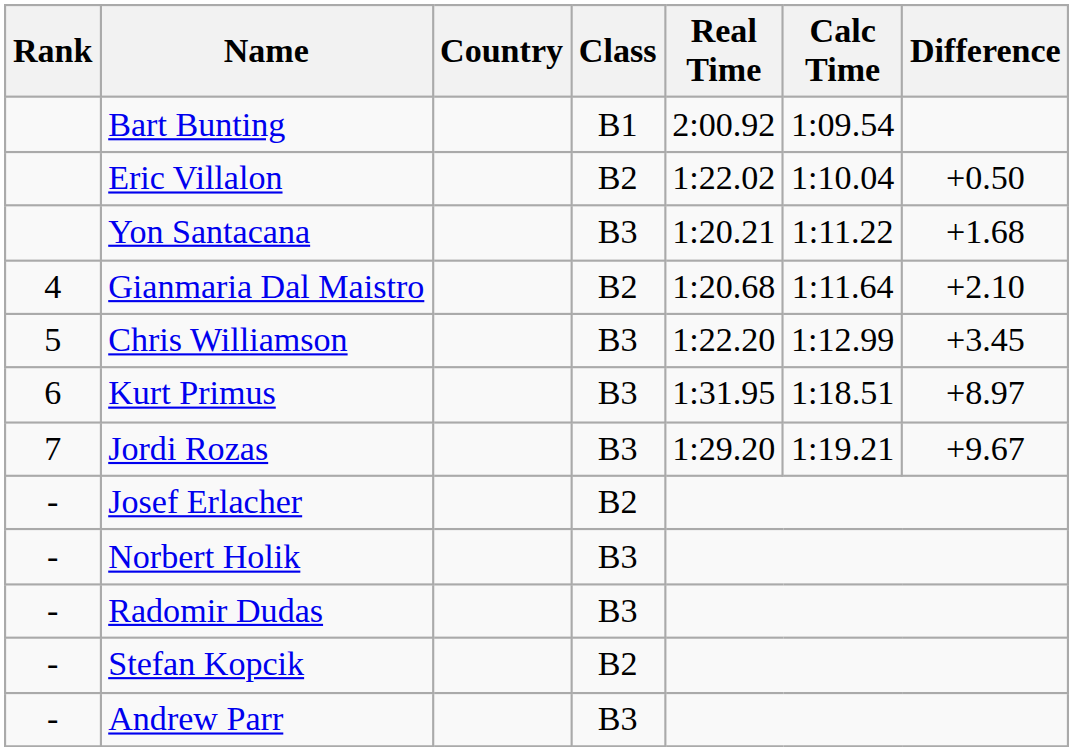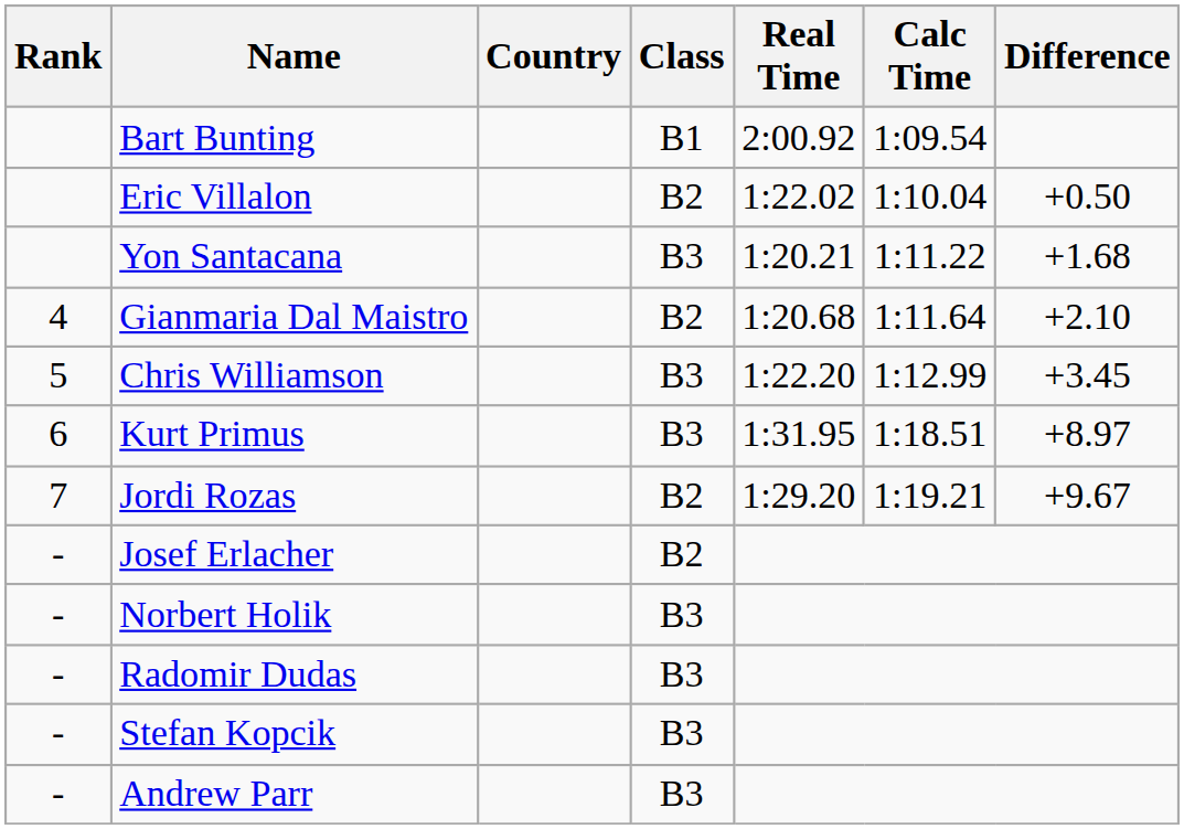 <table class="wikitable sortable" style="text-align:center">
 <tr>
 <th>Rank</th>
 <th>Name</th>
 <th>Country</th>
 <th>Class</th>
 <th>Real<br>Time</th>
 <th>Calc<br>Time</th>
 <th Class="unsortable">Difference</th>
 </tr>
 <tr>
 <td></td>
 <td align=left><a href='#'>Bart Bunting</a></td>
 <td align=left></td>
 <td>B1</td>
 <td>2:00.92</td>
 <td>1:09.54</td>
 </tr>
 <tr>
 <td></td>
 <td align=left><a href='#'>Eric Villalon</a></td>
 <td align=left></td>
 <td>B2</td>
 <td>1:22.02</td>
 <td>1:10.04</td>
 <td>+0.50</td>
 </tr>
 <tr>
 <td></td>
 <td align=left><a href='#'>Yon Santacana</a></td>
 <td align=left></td>
 <td>B3</td>
 <td>1:20.21</td>
 <td>1:11.22</td>
 <td>+1.68</td>
 </tr>
 <tr>
 <td>4</td>
 <td align=left><a href='#'>Gianmaria Dal Maistro</a></td>
 <td align=left></td>
 <td>B2</td>
 <td>1:20.68</td>
 <td>1:11.64</td>
 <td>+2.10</td>
 </tr>
 <tr>
 <td>5</td>
 <td align=left><a href='#'>Chris Williamson</a></td>
 <td align=left></td>
 <td>B3</td>
 <td>1:22.20</td>
 <td>1:12.99</td>
 <td>+3.45</td>
 </tr>
 <tr>
 <td>6</td>
 <td align=left><a href='#'>Kurt Primus</a></td>
 <td align=left></td>
 <td>B3</td>
 <td>1:31.95</td>
 <td>1:18.51</td>
 <td>+8.97</td>
 </tr>
 <tr>
 <td>7</td>
 <td align=left><a href='#'>Jordi Rozas</a></td>
 <td align=left></td>
-<td>B3</td>
+<td>B2</td>
 <td>1:29.20</td>
 <td>1:19.21</td>
 <td>+9.67</td>
 </tr>
 <tr>
 <td>-</td>
 <td align=left><a href='#'>Josef Erlacher</a></td>
 <td align=left></td>
 <td>B2</td>
 <td colspan=3></td>
 </tr>
 <tr>
 <td>-</td>
 <td align=left><a href='#'>Norbert Holik</a></td>
 <td align=left></td>
 <td>B3</td>
 <td colspan=3></td>
 </tr>
 <tr>
 <td>-</td>
 <td align=left><a href='#'>Radomir Dudas</a></td>
 <td align=left></td>
 <td>B3</td>
 <td colspan=3></td>
 </tr>
 <tr>
 <td>-</td>
 <td align=left><a href='#'>Stefan Kopcik</a></td>
 <td align=left></td>
-<td>B2</td>
+<td>B3</td>
 <td colspan=3></td>
 </tr>
 <tr>
 <td>-</td>
 <td align=left><a href='#'>Andrew Parr</a></td>
 <td align=left></td>
 <td>B3</td>
 <td colspan=3></td>
 </tr>
 </table>
